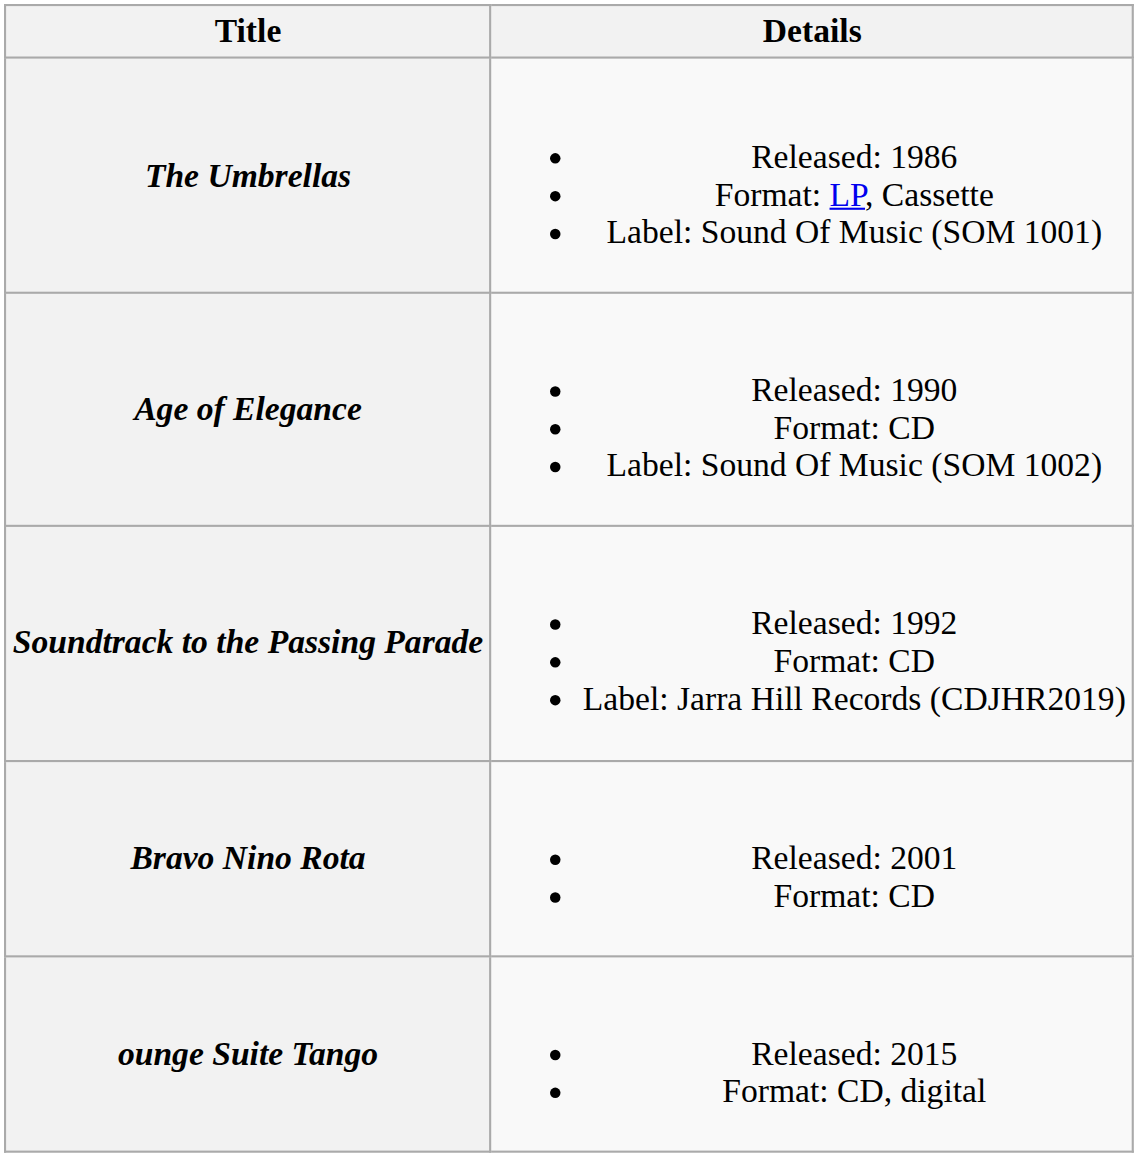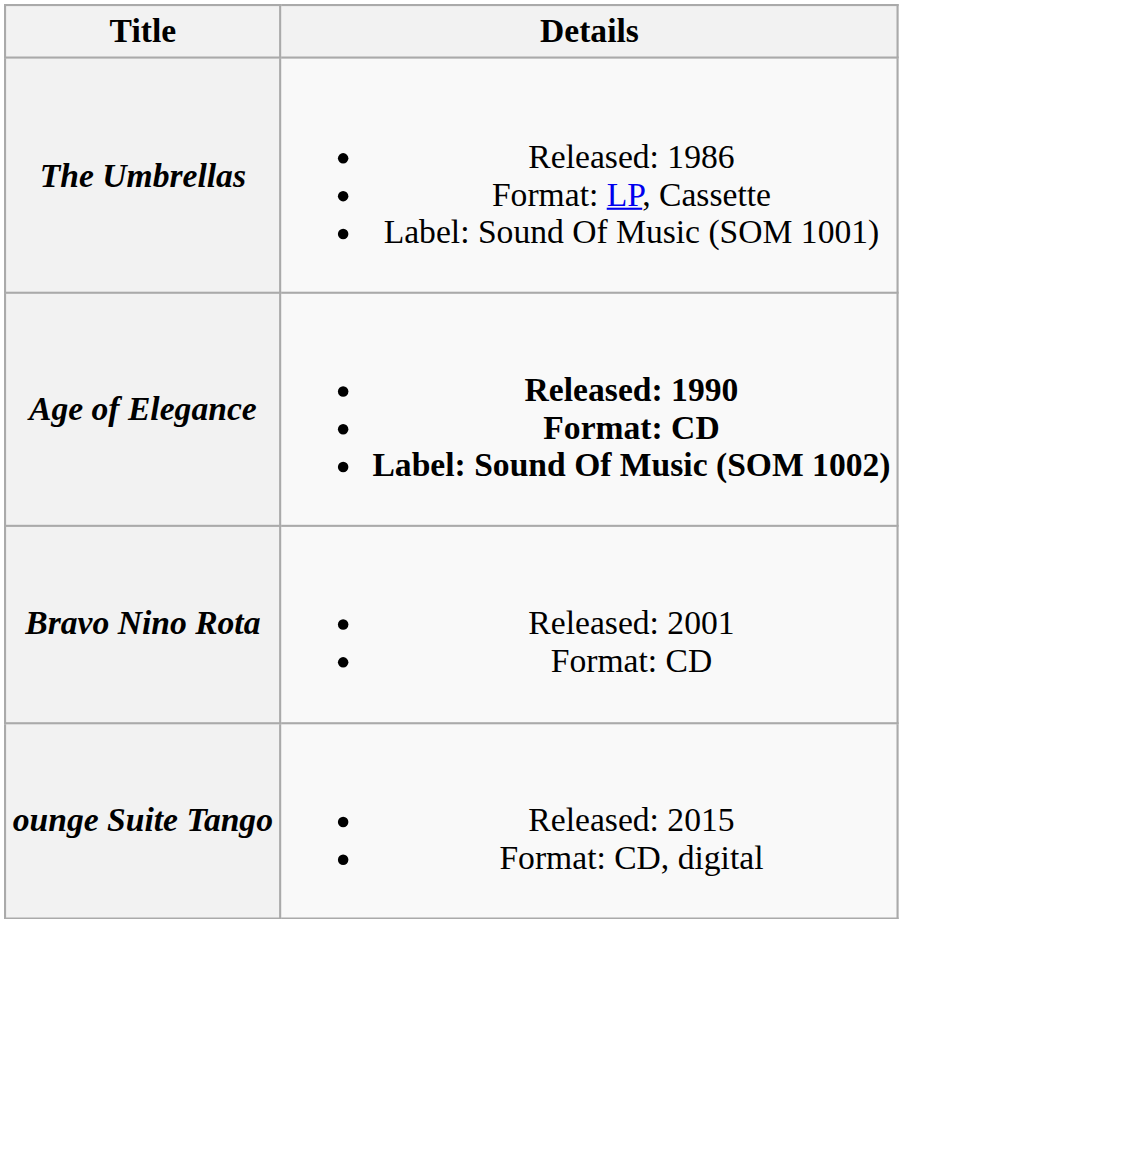 <table class="wikitable plainrowheaders" style="text-align:center;" border="1">
 <tr>
 <th>Title</th>
 <th>Details</th>
 </tr>
 <tr>
 <th scope="row"><em>The Umbrellas</em></th>
 <td><br><ul><li>Released: 1986</li><li>Format: <a href='#'>LP</a>, Cassette</li><li>Label: Sound Of Music (SOM 1001)</li></ul></td>
 </tr>
 <tr>
 <th scope="row"><em>Age of Elegance</em></th>
-<td><br><ul><li>Released: 1990</li><li>Format: CD</li><li>Label: Sound Of Music (SOM 1002)</li></ul></td>
-</tr>
-<tr>
-<th scope="row"><em>Soundtrack to the Passing Parade</em></th>
-<td><br><ul><li>Released: 1992</li><li>Format: CD</li><li>Label: Jarra Hill Records (CDJHR2019)</li></ul></td>
+<td><strong><br><ul><li>Released: 1990</li><li>Format: CD</li><li>Label: Sound Of Music (SOM 1002)</li></ul></strong></td>
 </tr>
 <tr>
 <th scope="row"><em>Bravo Nino Rota </em></th>
 <td><br><ul><li>Released: 2001</li><li>Format: CD</li></ul></td>
 </tr>
 <tr>
 <th scope="row"><em>ounge Suite Tango</em></th>
 <td><br><ul><li>Released: 2015</li><li>Format: CD, digital</li></ul></td>
 </tr>
 </table>
